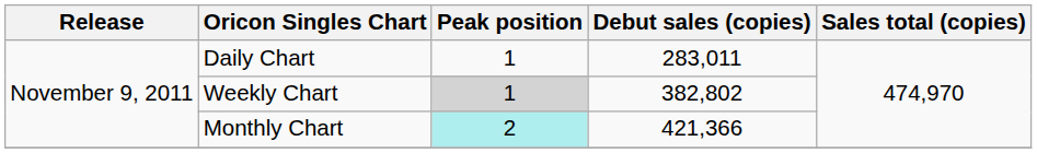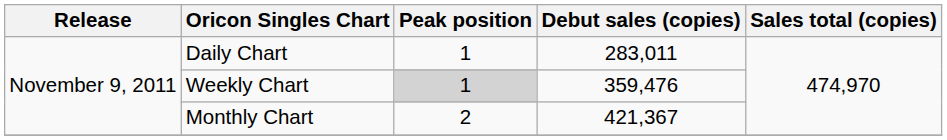 <table class="wikitable">
 <tr>
 <th>Release</th>
 <th>Oricon Singles Chart</th>
 <th>Peak position</th>
 <th>Debut sales (copies)</th>
 <th>Sales total (copies)</th>
 </tr>
 <tr>
 <td rowspan="3">November 9, 2011</td>
 <td>Daily Chart</td>
 <td align="center">1</td>
 <td align="center">283,011</td>
 <td style="text-align:center;" rowspan="3">474,970</td>
 </tr>
 <tr>
 <td>Weekly Chart</td>
 <td align="center" style="background: lightgrey;">1</td>
-<td align="center">382,802</td>
+<td align="center">359,476</td>
 </tr>
 <tr>
 <td>Monthly Chart</td>
-<td align="center" style="background: paleturquoise;">2</td>
-<td align="center">421,366</td>
+<td align="center">2</td>
+<td align="center">421,367</td>
 </tr>
 <tr>
 </tr>
 </table>
